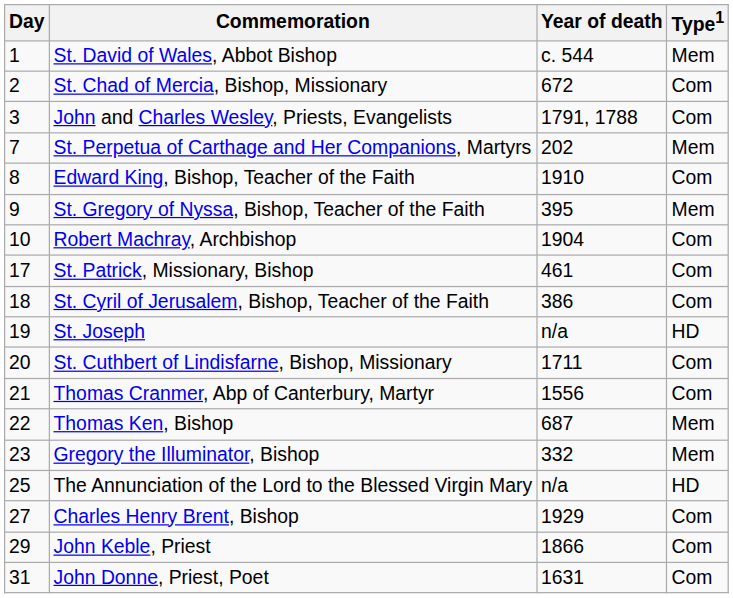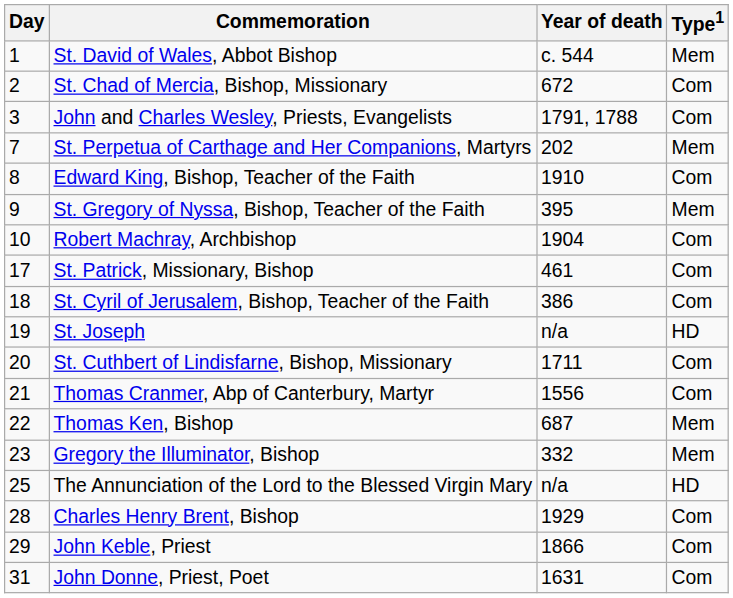 <table class=wikitable>
 <tr>
 <th>Day</th>
 <th>Commemoration</th>
 <th>Year of death</th>
 <th>Type<sup>1</sup></th>
 </tr>
 <tr>
 <td>1</td>
 <td><a href='#'>St. David of Wales</a>, Abbot Bishop</td>
 <td>c. 544</td>
 <td>Mem</td>
 </tr>
 <tr>
 <td>2</td>
 <td><a href='#'>St. Chad of Mercia</a>, Bishop, Missionary</td>
 <td>672</td>
 <td>Com</td>
 </tr>
 <tr>
 <td>3</td>
 <td><a href='#'>John</a> and <a href='#'>Charles Wesley</a>, Priests, Evangelists</td>
 <td>1791, 1788</td>
 <td>Com</td>
 </tr>
 <tr>
 <td>7</td>
 <td><a href='#'>St. Perpetua of Carthage and Her Companions</a>, Martyrs</td>
 <td>202</td>
 <td>Mem</td>
 </tr>
 <tr>
 <td>8</td>
 <td><a href='#'>Edward King</a>, Bishop, Teacher of the Faith</td>
 <td>1910</td>
 <td>Com</td>
 </tr>
 <tr>
 <td>9</td>
 <td><a href='#'>St. Gregory of Nyssa</a>, Bishop, Teacher of the Faith</td>
 <td>395</td>
 <td>Mem</td>
 </tr>
 <tr>
 <td>10</td>
 <td><a href='#'>Robert Machray</a>, Archbishop</td>
 <td>1904</td>
 <td>Com</td>
 </tr>
 <tr>
 <td>17</td>
 <td><a href='#'>St. Patrick</a>, Missionary, Bishop</td>
 <td>461</td>
 <td>Com</td>
 </tr>
 <tr>
 <td>18</td>
 <td><a href='#'>St. Cyril of Jerusalem</a>, Bishop, Teacher of the Faith</td>
 <td>386</td>
 <td>Com</td>
 </tr>
 <tr>
 <td>19</td>
 <td><a href='#'>St. Joseph</a></td>
 <td>n/a</td>
 <td>HD</td>
 </tr>
 <tr>
 <td>20</td>
 <td><a href='#'>St. Cuthbert of Lindisfarne</a>, Bishop, Missionary</td>
 <td>1711</td>
 <td>Com</td>
 </tr>
 <tr>
 <td>21</td>
 <td><a href='#'>Thomas Cranmer</a>, Abp of Canterbury, Martyr</td>
 <td>1556</td>
 <td>Com</td>
 </tr>
 <tr>
 <td>22</td>
 <td><a href='#'>Thomas Ken</a>, Bishop</td>
 <td>687</td>
 <td>Mem</td>
 </tr>
 <tr>
 <td>23</td>
 <td><a href='#'>Gregory the Illuminator</a>, Bishop</td>
 <td>332</td>
 <td>Mem</td>
 </tr>
 <tr>
 <td>25</td>
 <td>The Annunciation of the Lord to the Blessed Virgin Mary</td>
 <td>n/a</td>
 <td>HD</td>
 </tr>
 <tr>
-<td>27</td>
+<td>28</td>
 <td><a href='#'>Charles Henry Brent</a>, Bishop</td>
 <td>1929</td>
 <td>Com</td>
 </tr>
 <tr>
 <td>29</td>
 <td><a href='#'>John Keble</a>, Priest</td>
 <td>1866</td>
 <td>Com</td>
 </tr>
 <tr>
 <td>31</td>
 <td><a href='#'>John Donne</a>, Priest, Poet</td>
 <td>1631</td>
 <td>Com</td>
 </tr>
 </table>
